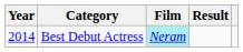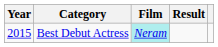 <table class="wikitable sortable plainrowheaders">
 <tr>
 <th scope="col">Year</th>
 <th scope="col">Category</th>
 <th scope="col">Film</th>
 <th scope="col">Result</th>
 <th scope="col" class="unsortable"></th>
 </tr>
 <tr>
-<td><a href='#'>2014</a></td>
+<td><a href='#'>2015</a></td>
 <td><a href='#'>Best Debut Actress</a></td>
 <td style="background: paleturquoise;"><em><a href='#'>Neram</a></em></td>
 <td></td>
 <td></td>
 </tr>
 </table>
